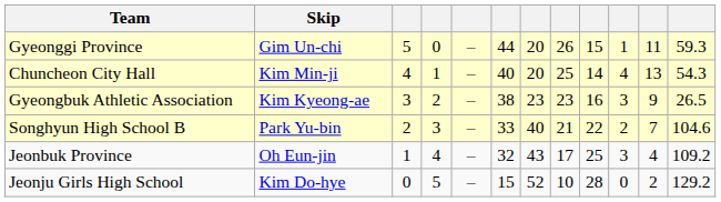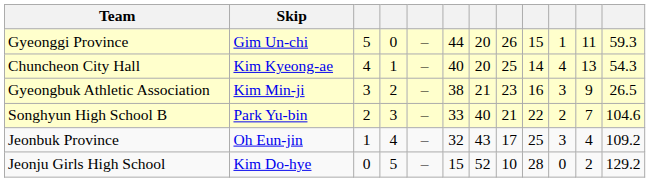 <table class=wikitable  style="text-align:center;">
 <tr>
 <th width=225>Team</th>
 <th width=120>Skip</th>
 <th width=20></th>
 <th width=20></th>
 <th width=30></th>
 <th width=20></th>
 <th width=20></th>
 <th width=20></th>
 <th width=20></th>
 <th width=20></th>
 <th width=20></th>
 <th width=20></th>
 </tr>
 <tr bgcolor=#ffffcc>
 <td style="text-align:left;"> Gyeonggi Province</td>
 <td style="text-align:left;"><a href='#'>Gim Un-chi</a></td>
 <td>5</td>
 <td>0</td>
 <td>–</td>
 <td>44</td>
 <td>20</td>
 <td>26</td>
 <td>15</td>
 <td>1</td>
 <td>11</td>
 <td>59.3</td>
 </tr>
 <tr bgcolor=#ffffcc>
 <td style="text-align:left;"> Chuncheon City Hall</td>
-<td style="text-align:left;"><a href='#'>Kim Min-ji</a></td>
+<td style="text-align:left;"><a href='#'>Kim Kyeong-ae</a></td>
 <td>4</td>
 <td>1</td>
 <td>–</td>
 <td>40</td>
 <td>20</td>
 <td>25</td>
 <td>14</td>
 <td>4</td>
 <td>13</td>
 <td>54.3</td>
 </tr>
 <tr bgcolor=#ffffcc>
 <td style="text-align:left;"> Gyeongbuk Athletic Association</td>
-<td style="text-align:left;"><a href='#'>Kim Kyeong-ae</a></td>
+<td style="text-align:left;"><a href='#'>Kim Min-ji</a></td>
 <td>3</td>
 <td>2</td>
 <td>–</td>
 <td>38</td>
-<td>23</td>
+<td>21</td>
 <td>23</td>
 <td>16</td>
 <td>3</td>
 <td>9</td>
 <td>26.5</td>
 </tr>
 <tr bgcolor=#ffffcc>
 <td style="text-align:left;"> Songhyun High School B</td>
 <td style="text-align:left;"><a href='#'>Park Yu-bin</a></td>
 <td>2</td>
 <td>3</td>
 <td>–</td>
 <td>33</td>
 <td>40</td>
 <td>21</td>
 <td>22</td>
 <td>2</td>
 <td>7</td>
 <td>104.6</td>
 </tr>
 <tr>
 <td style="text-align:left;"> Jeonbuk Province</td>
 <td style="text-align:left;"><a href='#'>Oh Eun-jin</a></td>
 <td>1</td>
 <td>4</td>
 <td>–</td>
 <td>32</td>
 <td>43</td>
 <td>17</td>
 <td>25</td>
 <td>3</td>
 <td>4</td>
 <td>109.2</td>
 </tr>
 <tr>
 <td style="text-align:left;"> Jeonju Girls High School</td>
 <td style="text-align:left;"><a href='#'>Kim Do-hye</a></td>
 <td>0</td>
 <td>5</td>
 <td>–</td>
 <td>15</td>
 <td>52</td>
 <td>10</td>
 <td>28</td>
 <td>0</td>
 <td>2</td>
 <td>129.2</td>
 </tr>
 </table>
